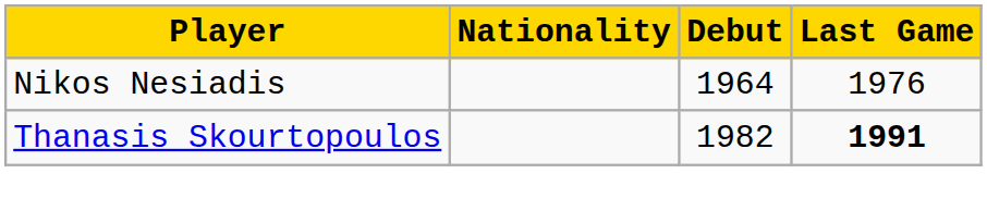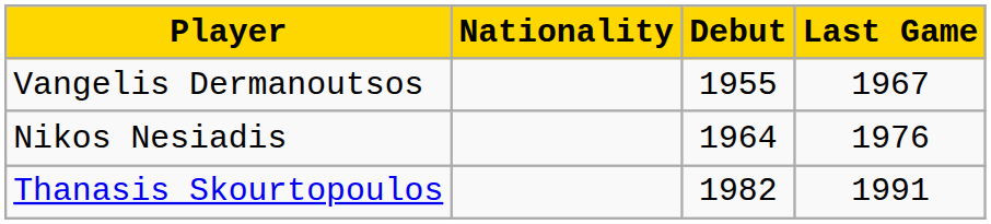 <table class="wikitable" style="text-align: center">
 <tr>
 <th style="background:#FFD700;">Player</th>
 <th style="background:#FFD700;">Nationality</th>
 <th style="background:#FFD700;">Debut</th>
 <th style="background:#FFD700;">Last Game</th>
+</tr>
+<tr>
+<td align="left">Vangelis Dermanoutsos</td>
+<td></td>
+<td>1955</td>
+<td>1967</td>
 </tr>
 <tr>
 <td align="left">Nikos Nesiadis</td>
 <td></td>
 <td>1964</td>
 <td>1976</td>
 </tr>
 <tr>
 <td align="left"><a href='#'>Thanasis Skourtopoulos</a></td>
 <td></td>
 <td>1982</td>
-<td><strong>1991</strong></td>
+<td>1991</td>
 </tr>
 </table>
